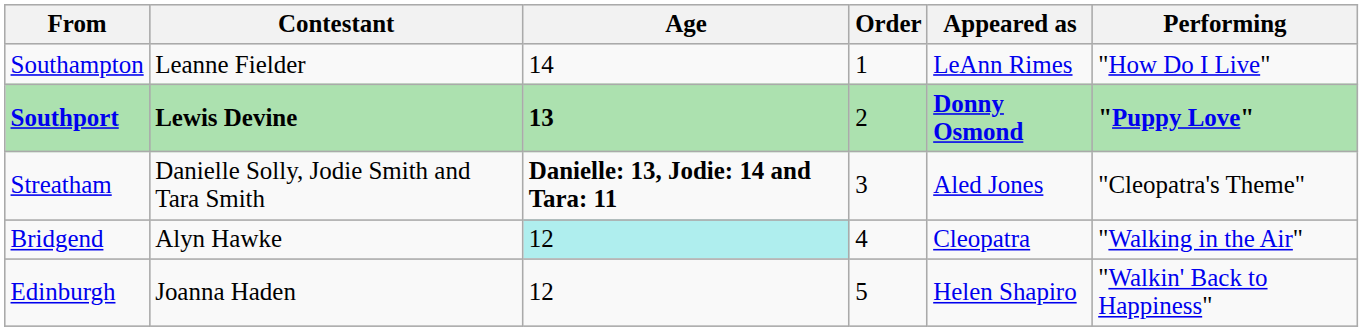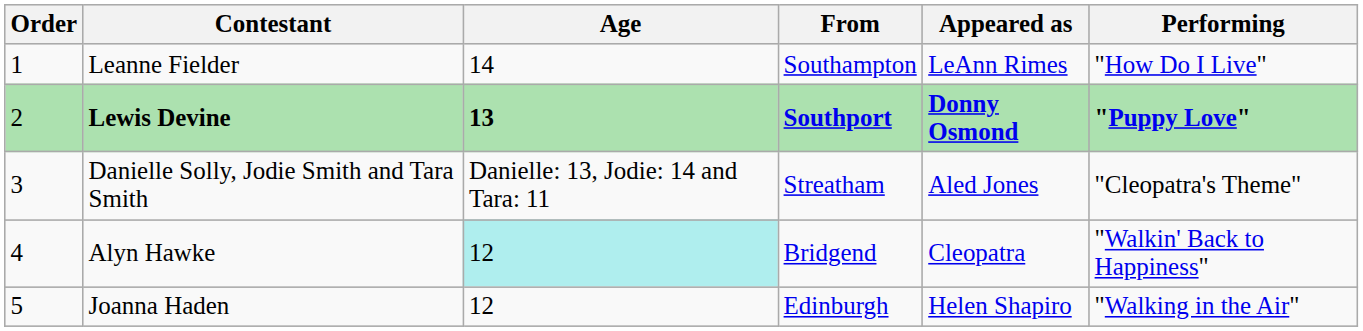 <table class="wikitable">
 <tr>
-<th>From</th>
+<th>Order</th>
 <th>Contestant</th>
 <th>Age</th>
-<th>Order</th>
+<th>From</th>
 <th>Appeared as</th>
 <th>Performing</th>
 </tr>
 <tr>
-<td><a href='#'>Southampton</a></td>
+<td>1</td>
 <td>Leanne Fielder</td>
 <td>14</td>
-<td>1</td>
+<td><a href='#'>Southampton</a></td>
 <td><a href='#'>LeAnn Rimes</a></td>
 <td>"<a href='#'>How Do I Live</a>"</td>
 </tr>
 <tr style="background:#ACE1AF;">
-<td><strong><a href='#'>Southport</a></strong></td>
+<td>2</td>
 <td><strong>Lewis Devine</strong></td>
 <td><strong>13</strong></td>
-<td>2</td>
+<td><strong><a href='#'>Southport</a></strong></td>
 <td><strong><a href='#'>Donny Osmond</a></strong></td>
 <td><strong>"<a href='#'>Puppy Love</a>"</strong></td>
 </tr>
 <tr>
+<td>3</td>
+<td>Danielle Solly, Jodie Smith and Tara Smith</td>
+<td>Danielle: 13, Jodie: 14 and Tara: 11</td>
 <td><a href='#'>Streatham</a></td>
-<td>Danielle Solly, Jodie Smith and Tara Smith</td>
-<td><strong>Danielle: 13, Jodie: 14 and Tara: 11</strong></td>
-<td>3</td>
 <td><a href='#'>Aled Jones</a></td>
 <td>"Cleopatra's Theme"</td>
 </tr>
 <tr>
-<td><a href='#'>Bridgend</a></td>
+<td>4</td>
 <td>Alyn Hawke</td>
 <td style="background: paleturquoise;">12</td>
-<td>4</td>
+<td><a href='#'>Bridgend</a></td>
 <td><a href='#'>Cleopatra</a></td>
+<td>"<a href='#'>Walkin' Back to Happiness</a>"</td>
+</tr>
+<tr>
+<td>5</td>
+<td>Joanna Haden</td>
+<td>12</td>
+<td><a href='#'>Edinburgh</a></td>
+<td><a href='#'>Helen Shapiro</a></td>
 <td>"<a href='#'>Walking in the Air</a>"</td>
 </tr>
-<tr>
-<td><a href='#'>Edinburgh</a></td>
-<td>Joanna Haden</td>
-<td>12</td>
-<td>5</td>
-<td><a href='#'>Helen Shapiro</a></td>
-<td>"<a href='#'>Walkin' Back to Happiness</a>"</td>
-</tr>
 </table>
